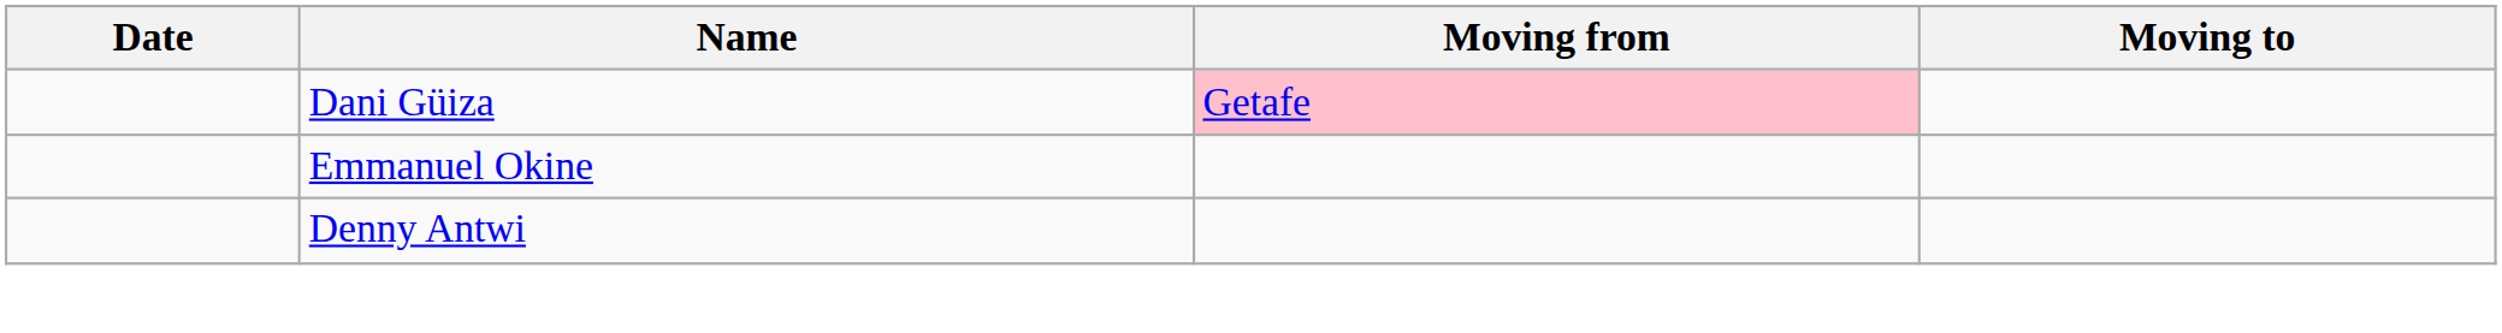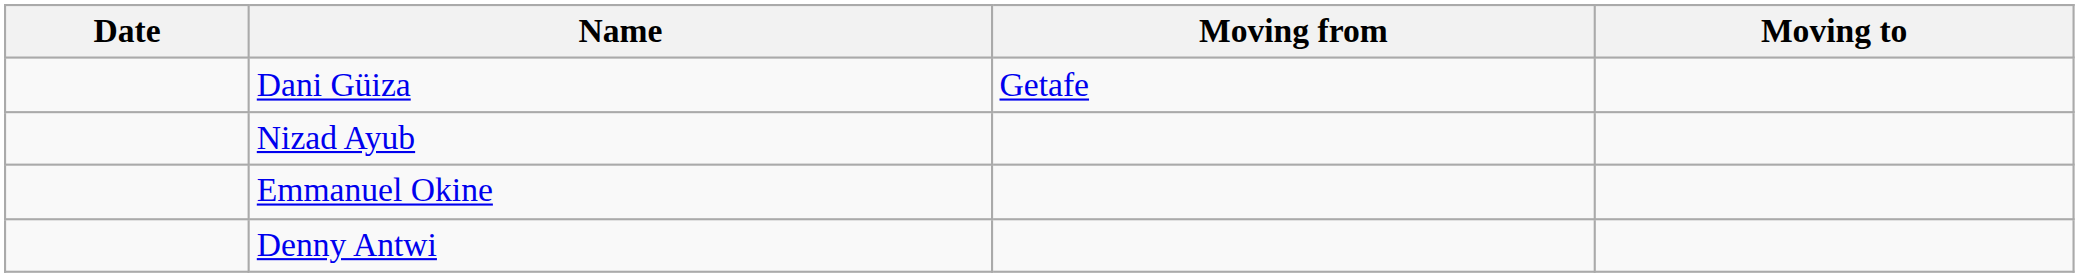 <table class="wikitable sortable" style="width:78%; text-align:center; text-align:left;">
 <tr>
 <th>Date</th>
 <th>Name</th>
 <th>Moving from</th>
 <th>Moving to</th>
 </tr>
 <tr>
 <td></td>
 <td> <a href='#'>Dani Güiza</a></td>
-<td style="background: pink;"> <a href='#'>Getafe</a></td>
+<td> <a href='#'>Getafe</a></td>
+<td></td>
+</tr>
+<tr>
+<td></td>
+<td> <a href='#'>Nizad Ayub</a></td>
+<td></td>
 <td></td>
 </tr>
 <tr>
 <td></td>
 <td> <a href='#'>Emmanuel Okine</a></td>
 <td></td>
 <td></td>
 </tr>
 <tr>
 <td></td>
 <td> <a href='#'>Denny Antwi</a></td>
 <td></td>
 <td></td>
 </tr>
 </table>
